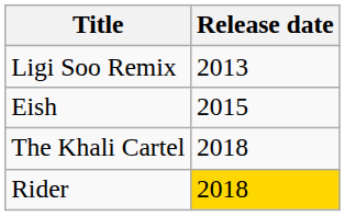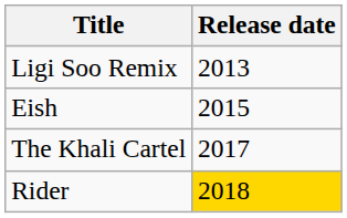 <table class="wikitable">
 <tr>
 <th>Title</th>
 <th>Release date</th>
 </tr>
 <tr>
 <td>Ligi Soo Remix</td>
 <td>2013</td>
 </tr>
 <tr>
 <td>Eish</td>
 <td>2015</td>
 </tr>
 <tr>
 <td>The Khali Cartel</td>
-<td>2018</td>
+<td>2017</td>
 </tr>
 <tr>
 <td>Rider</td>
 <td style="background: gold;">2018</td>
 </tr>
 </table>
